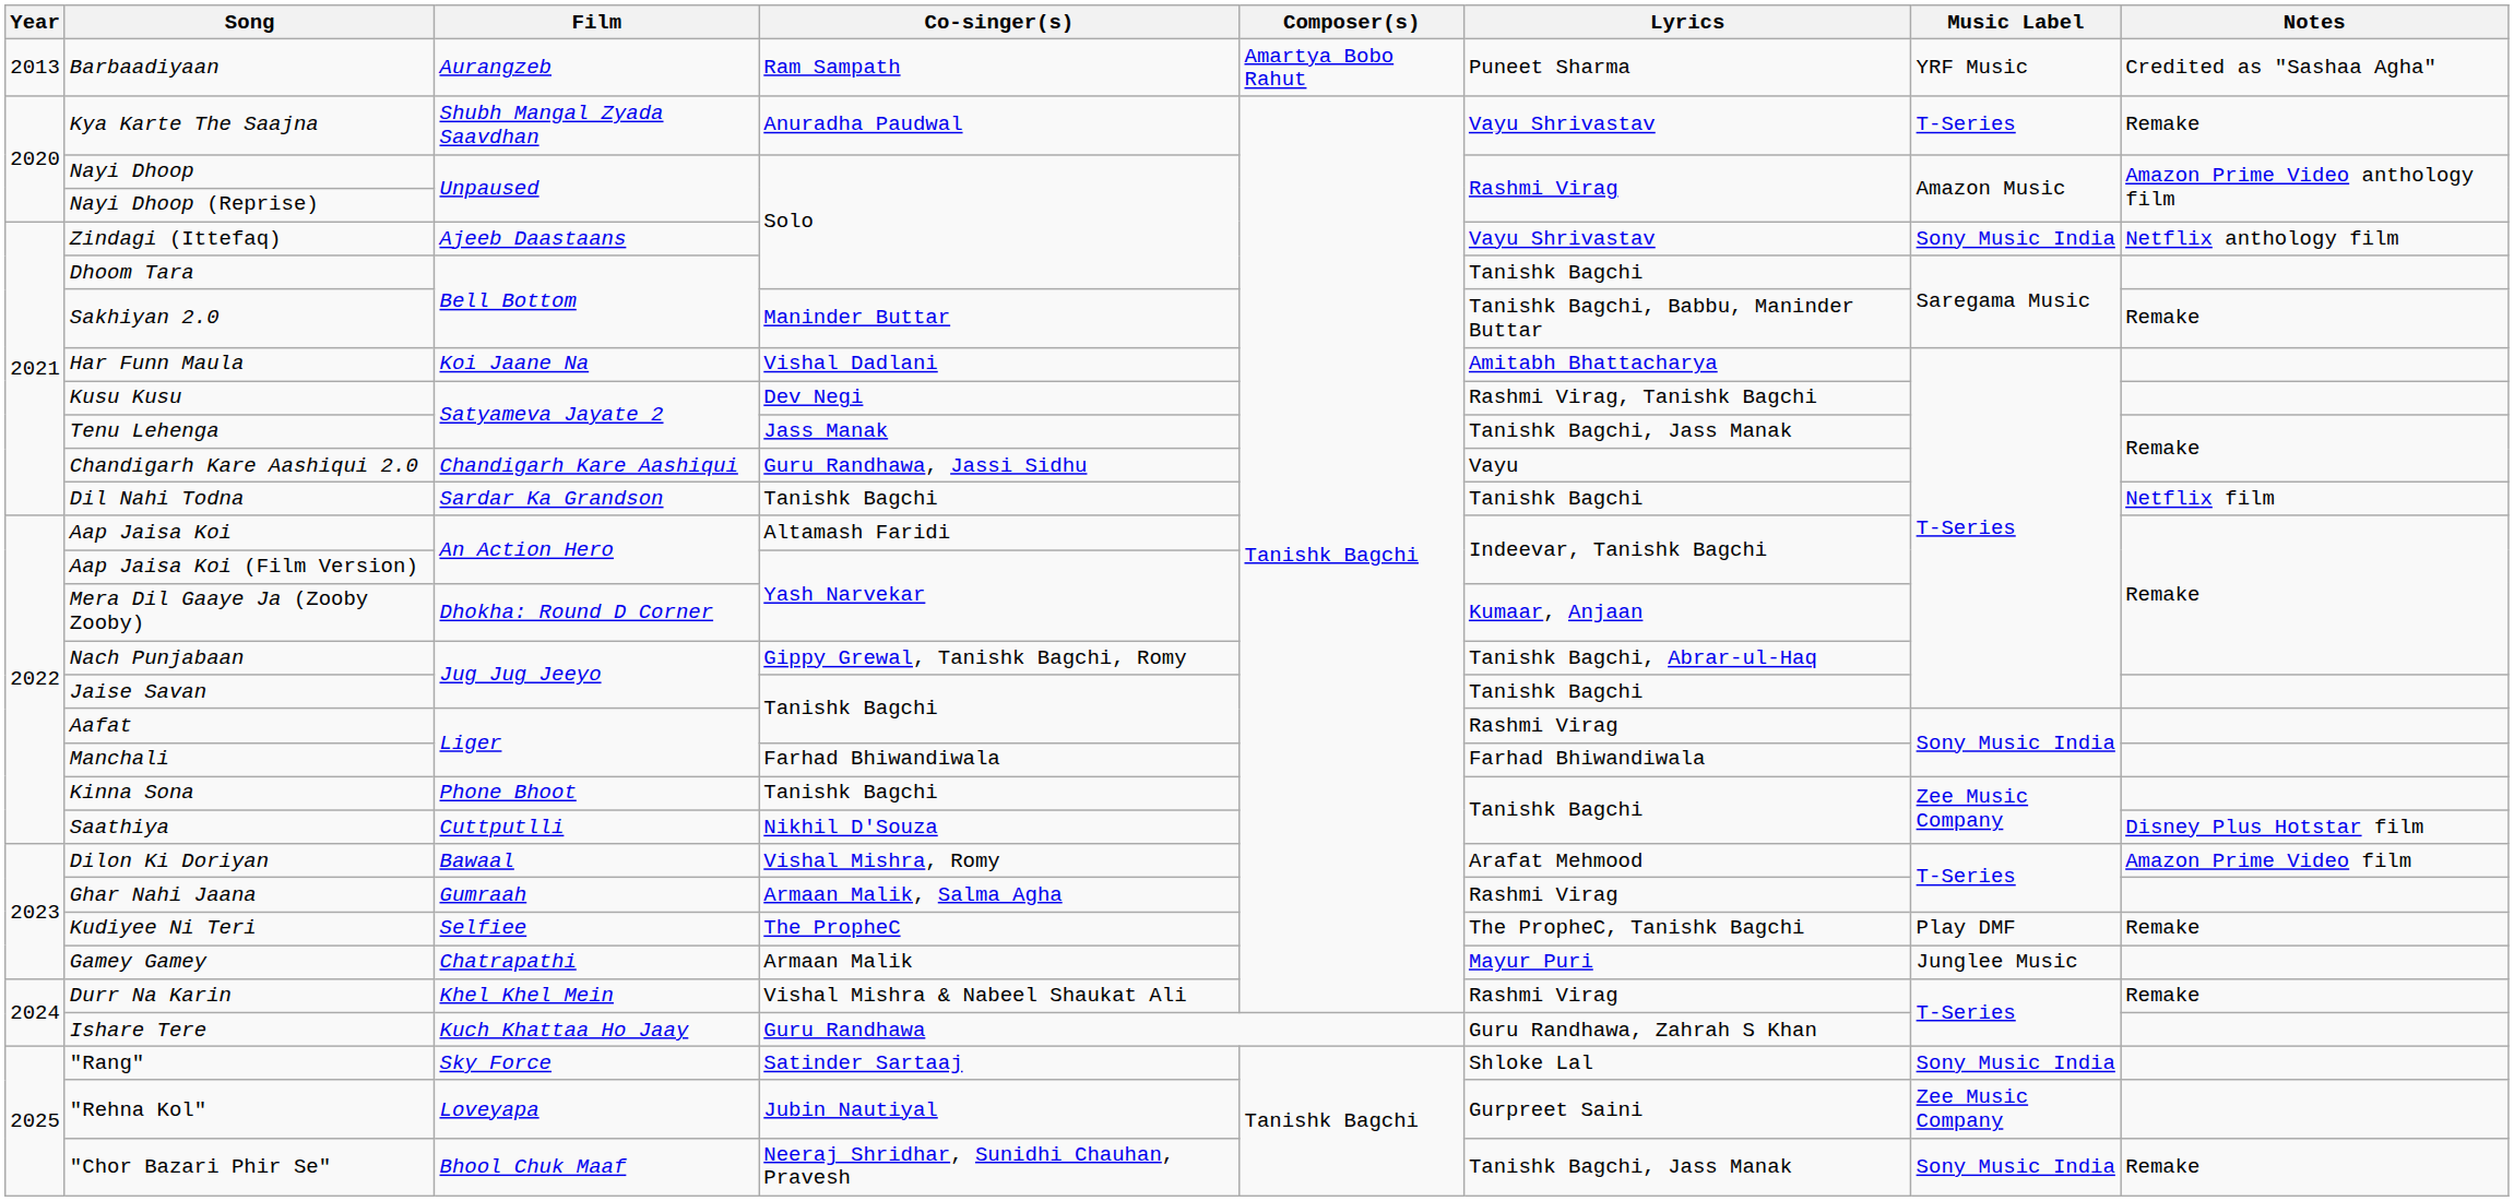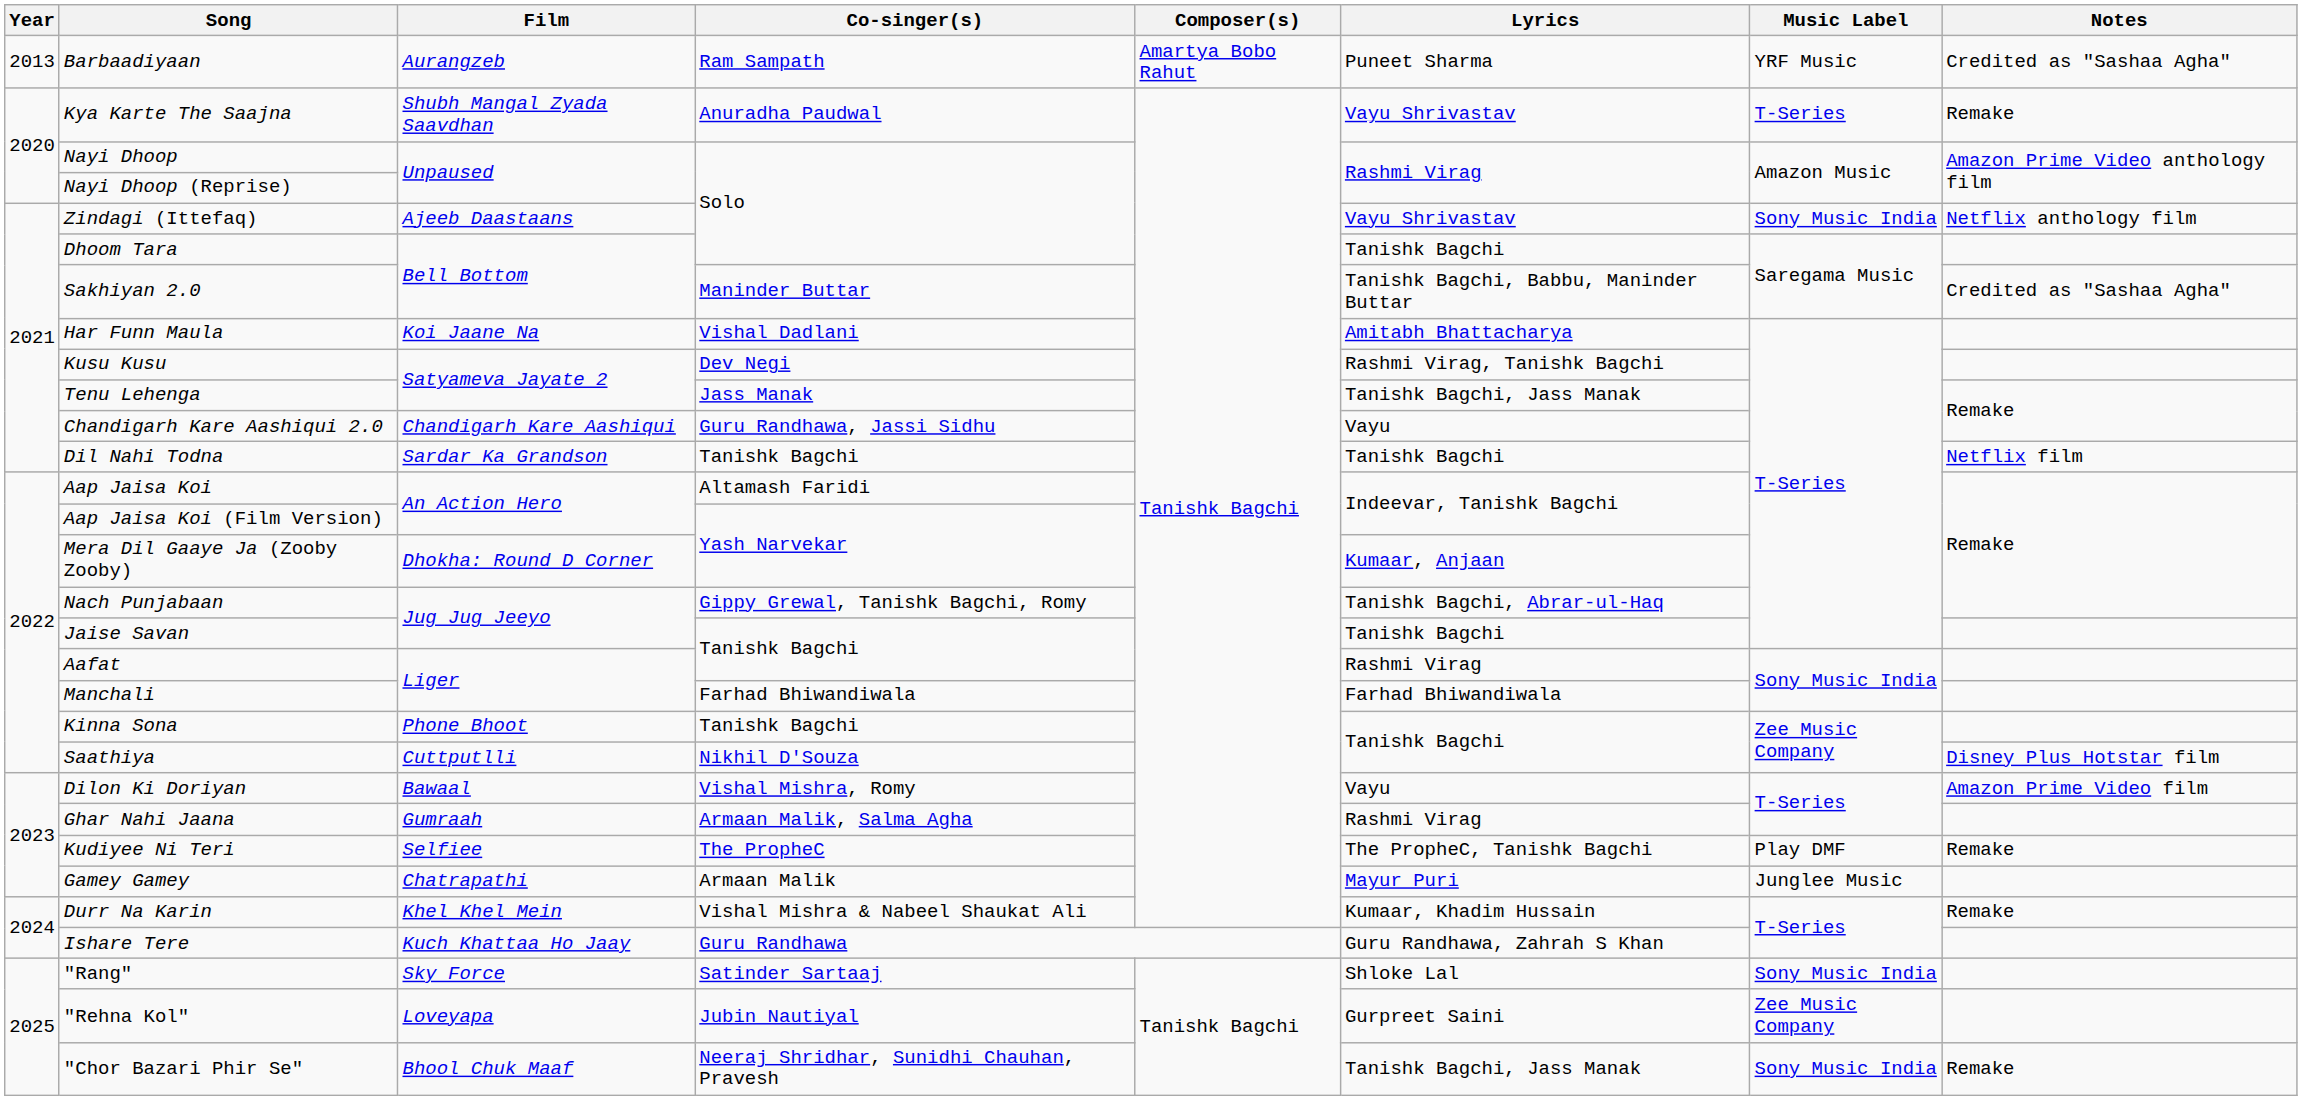 <table class="wikitable sortable">
 <tr>
 <th>Year</th>
 <th>Song</th>
 <th>Film</th>
 <th>Co-singer(s)</th>
 <th>Composer(s)</th>
 <th>Lyrics</th>
 <th>Music Label</th>
 <th>Notes</th>
 </tr>
 <tr>
 <td>2013</td>
 <td><em>Barbaadiyaan</em></td>
 <td><em><a href='#'>Aurangzeb</a></em></td>
 <td><a href='#'>Ram Sampath</a></td>
 <td><a href='#'>Amartya Bobo Rahut</a></td>
 <td>Puneet Sharma</td>
 <td>YRF Music</td>
 <td>Credited as "Sashaa Agha"</td>
 </tr>
 <tr>
 <td rowspan="3">2020</td>
 <td><em>Kya Karte The Saajna</em></td>
 <td><em><a href='#'>Shubh Mangal Zyada Saavdhan</a></em></td>
 <td><a href='#'>Anuradha Paudwal</a></td>
 <td rowspan=25><a href='#'>Tanishk Bagchi</a></td>
 <td><a href='#'>Vayu Shrivastav</a></td>
 <td><a href='#'>T-Series</a></td>
 <td>Remake</td>
 </tr>
 <tr>
 <td><em>Nayi Dhoop</em></td>
 <td rowspan=2><em><a href='#'>Unpaused</a></em></td>
 <td rowspan=4>Solo</td>
 <td rowspan=2><a href='#'>Rashmi Virag</a></td>
 <td rowspan=2>Amazon Music</td>
 <td rowspan=2><a href='#'>Amazon Prime Video</a> anthology film</td>
 </tr>
 <tr>
 <td><em>Nayi Dhoop</em> (Reprise)</td>
 </tr>
 <tr>
 <td rowspan="8">2021</td>
 <td><em>Zindagi</em> (Ittefaq)</td>
 <td><em><a href='#'>Ajeeb Daastaans</a></em></td>
 <td><a href='#'>Vayu Shrivastav</a></td>
 <td><a href='#'>Sony Music India</a></td>
 <td><a href='#'>Netflix</a> anthology film</td>
 </tr>
 <tr>
 <td><em>Dhoom Tara</em></td>
 <td rowspan="2"><a href='#'><em>Bell Bottom</em></a></td>
 <td>Tanishk Bagchi</td>
 <td rowspan="2">Saregama Music</td>
 <td></td>
 </tr>
 <tr>
 <td><em>Sakhiyan 2.0</em></td>
 <td><a href='#'>Maninder Buttar</a></td>
 <td>Tanishk Bagchi, Babbu, Maninder Buttar</td>
-<td>Remake</td>
+<td>Credited as "Sashaa Agha"</td>
 </tr>
 <tr>
 <td><em>Har Funn Maula</em></td>
 <td><em><a href='#'>Koi Jaane Na</a></em></td>
 <td><a href='#'>Vishal Dadlani</a></td>
 <td><a href='#'>Amitabh Bhattacharya</a></td>
 <td rowspan="10"><a href='#'>T-Series</a></td>
 <td></td>
 </tr>
 <tr>
 <td><em>Kusu Kusu</em></td>
 <td rowspan="2"><em><a href='#'>Satyameva Jayate 2</a></em></td>
 <td><a href='#'>Dev Negi</a></td>
 <td>Rashmi Virag, Tanishk Bagchi</td>
 <td></td>
 </tr>
 <tr>
 <td><em>Tenu Lehenga</em></td>
 <td><a href='#'>Jass Manak</a></td>
 <td>Tanishk Bagchi, Jass Manak</td>
 <td rowspan=2>Remake</td>
 </tr>
 <tr>
 <td><em>Chandigarh Kare Aashiqui 2.0</em></td>
 <td><em><a href='#'>Chandigarh Kare Aashiqui</a></em></td>
 <td><a href='#'>Guru Randhawa</a>, <a href='#'>Jassi Sidhu</a></td>
 <td>Vayu</td>
 </tr>
 <tr>
 <td><em>Dil Nahi Todna</em></td>
 <td><em><a href='#'>Sardar Ka Grandson</a></em></td>
 <td>Tanishk Bagchi</td>
 <td>Tanishk Bagchi</td>
 <td><a href='#'>Netflix</a> film</td>
 </tr>
 <tr>
 <td rowspan="9">2022</td>
 <td><em>Aap Jaisa Koi</em></td>
 <td rowspan=2><em><a href='#'>An Action Hero</a></em></td>
 <td>Altamash Faridi</td>
 <td rowspan=2>Indeevar, Tanishk Bagchi</td>
 <td rowspan=4>Remake</td>
 </tr>
 <tr>
 <td><em>Aap Jaisa Koi</em> (Film Version)</td>
 <td rowspan="2"><a href='#'>Yash Narvekar</a></td>
 </tr>
 <tr>
 <td><em>Mera Dil Gaaye Ja</em> (Zooby Zooby)</td>
 <td><em><a href='#'>Dhokha: Round D Corner</a></em></td>
 <td><a href='#'>Kumaar</a>, <a href='#'>Anjaan</a></td>
 </tr>
 <tr>
 <td><em>Nach Punjabaan</em></td>
 <td rowspan="2"><a href='#'><em>Jug Jug Jeeyo</em></a></td>
 <td><a href='#'>Gippy Grewal</a>, Tanishk Bagchi, Romy</td>
 <td>Tanishk Bagchi, <a href='#'>Abrar-ul-Haq</a></td>
 </tr>
 <tr>
 <td><em>Jaise Savan</em></td>
 <td rowspan="2">Tanishk Bagchi</td>
 <td>Tanishk Bagchi</td>
 <td></td>
 </tr>
 <tr>
 <td><em>Aafat</em></td>
 <td rowspan="2"><a href='#'><em>Liger</em></a></td>
 <td>Rashmi Virag</td>
 <td rowspan="2"><a href='#'>Sony Music India</a></td>
 <td></td>
 </tr>
 <tr>
 <td><em>Manchali</em></td>
 <td>Farhad Bhiwandiwala</td>
 <td>Farhad Bhiwandiwala</td>
 <td></td>
 </tr>
 <tr>
 <td><em>Kinna Sona</em></td>
 <td><em><a href='#'>Phone Bhoot</a></em></td>
 <td>Tanishk Bagchi</td>
 <td rowspan=2>Tanishk Bagchi</td>
 <td rowspan=2><a href='#'>Zee Music Company</a></td>
 <td></td>
 </tr>
 <tr>
 <td><em>Saathiya</em></td>
 <td><em><a href='#'>Cuttputlli</a></em></td>
 <td><a href='#'>Nikhil D'Souza</a></td>
 <td><a href='#'>Disney Plus Hotstar</a> film</td>
 </tr>
 <tr>
 <td rowspan="4">2023</td>
 <td><em>Dilon Ki Doriyan</em></td>
 <td><em><a href='#'>Bawaal</a></em></td>
 <td><a href='#'>Vishal Mishra</a>, Romy</td>
-<td>Arafat Mehmood</td>
+<td>Vayu</td>
 <td rowspan="2"><a href='#'>T-Series</a></td>
 <td><a href='#'>Amazon Prime Video</a> film</td>
 </tr>
 <tr>
 <td><em>Ghar Nahi Jaana</em></td>
 <td><a href='#'><em>Gumraah</em></a></td>
 <td><a href='#'>Armaan Malik</a>, <a href='#'>Salma Agha</a></td>
 <td>Rashmi Virag</td>
 <td></td>
 </tr>
 <tr>
 <td><em>Kudiyee Ni Teri</em></td>
 <td><em><a href='#'>Selfiee</a></em></td>
 <td><a href='#'>The PropheC</a></td>
 <td>The PropheC, Tanishk Bagchi</td>
 <td>Play DMF</td>
 <td>Remake</td>
 </tr>
 <tr>
 <td><em>Gamey Gamey</em></td>
 <td><a href='#'><em>Chatrapathi</em></a></td>
 <td>Armaan Malik</td>
 <td><a href='#'>Mayur Puri</a></td>
 <td>Junglee Music</td>
 <td></td>
 </tr>
 <tr>
 <td rowspan=2>2024</td>
 <td><em>Durr Na Karin</em></td>
 <td><a href='#'><em>Khel Khel Mein</em></a></td>
 <td>Vishal Mishra & Nabeel Shaukat Ali</td>
-<td>Rashmi Virag</td>
+<td>Kumaar, Khadim Hussain</td>
 <td rowspan=2><a href='#'>T-Series</a></td>
 <td>Remake</td>
 </tr>
 <tr>
 <td><em>Ishare Tere</em></td>
 <td><em><a href='#'>Kuch Khattaa Ho Jaay</a></em></td>
 <td colspan=2><a href='#'>Guru Randhawa</a></td>
 <td>Guru Randhawa, Zahrah S Khan</td>
 <td></td>
 </tr>
 <tr>
 <td rowspan=3>2025</td>
 <td>"Rang"</td>
 <td><em><a href='#'>Sky Force</a></em></td>
 <td><a href='#'>Satinder Sartaaj</a></td>
 <td rowspan=3>Tanishk Bagchi</td>
 <td>Shloke Lal</td>
 <td><a href='#'>Sony Music India</a></td>
 <td></td>
 </tr>
 <tr>
 <td>"Rehna Kol"</td>
 <td><em><a href='#'>Loveyapa</a></em></td>
 <td><a href='#'>Jubin Nautiyal</a></td>
 <td>Gurpreet Saini</td>
 <td><a href='#'>Zee Music Company</a></td>
 <td></td>
 </tr>
 <tr>
 <td>"Chor Bazari Phir Se"</td>
 <td><em><a href='#'>Bhool Chuk Maaf</a></em></td>
 <td><a href='#'>Neeraj Shridhar</a>, <a href='#'>Sunidhi Chauhan</a>, Pravesh</td>
 <td>Tanishk Bagchi, Jass Manak</td>
 <td><a href='#'>Sony Music India</a></td>
 <td>Remake</td>
 </tr>
 </table>
